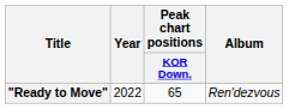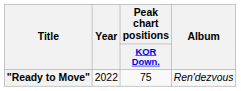 <table class="wikitable plainrowheaders" style="text-align:center;">
 <tr>
 <th rowspan="2" scope="col">Title</th>
 <th rowspan="2" scope="col">Year</th>
 <th colspan="1" scope="col">Peak chart positions</th>
 <th rowspan="2" scope="col">Album</th>
 </tr>
 <tr>
 <th scope="col" style="width:2.7em;font-size:90%;"><a href='#'>KOR<br>Down.</a><br></th>
 </tr>
 <tr>
 <th scope="row">"Ready to Move"</th>
 <td>2022</td>
-<td>65</td>
+<td>75</td>
 <td><em>Ren'dezvous</em></td>
 </tr>
 </table>
